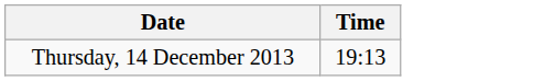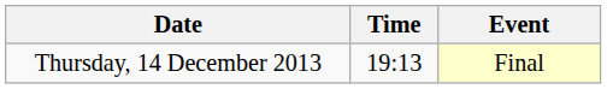 <table class = "wikitable" style="text-align:center;">
 <tr>
 <th width=220>Date</th>
 <th width=50>Time</th>
+<th width=100>Event</th>
 </tr>
 <tr>
 <td>Thursday, 14 December 2013</td>
 <td>19:13</td>
+<td bgcolor=ffffcc>Final</td>
 </tr>
 </table>
